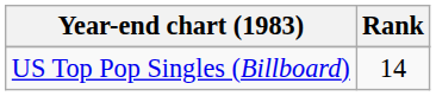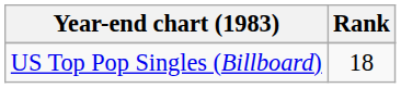 <table class="wikitable">
 <tr>
 <th>Year-end chart (1983)</th>
 <th>Rank</th>
 </tr>
 <tr>
 </tr>
 <tr>
 <td><a href='#'>US Top Pop Singles (<em>Billboard</em>)</a></td>
-<td align="center">14</td>
+<td align="center">18</td>
 </tr>
 </table>
